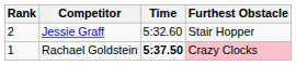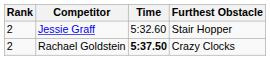 <table class="wikitable sortable mw-collapsible">
 <tr>
 <th>Rank</th>
 <th>Competitor</th>
 <th>Time</th>
 <th>Furthest Obstacle</th>
 </tr>
 <tr>
 <td>2</td>
 <td><a href='#'>Jessie Graff</a></td>
 <td>5:32.60</td>
 <td>Stair Hopper</td>
 </tr>
 <tr>
-<td>1</td>
+<td>2</td>
 <td>Rachael Goldstein</td>
 <td><strong>5:37.50</strong></td>
-<td style="background: pink;">Crazy Clocks</td>
+<td>Crazy Clocks</td>
 </tr>
 </table>
